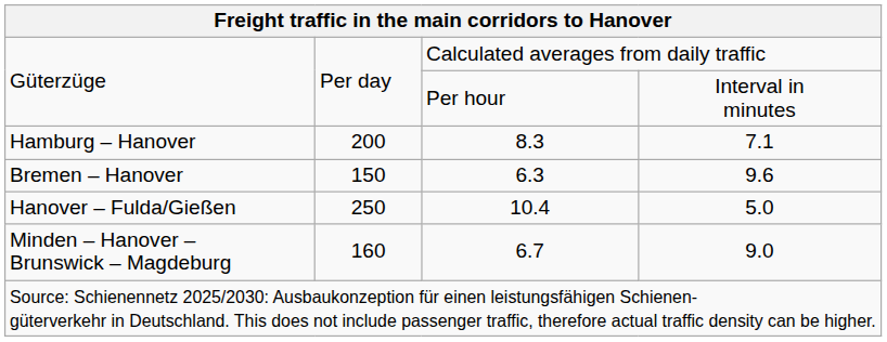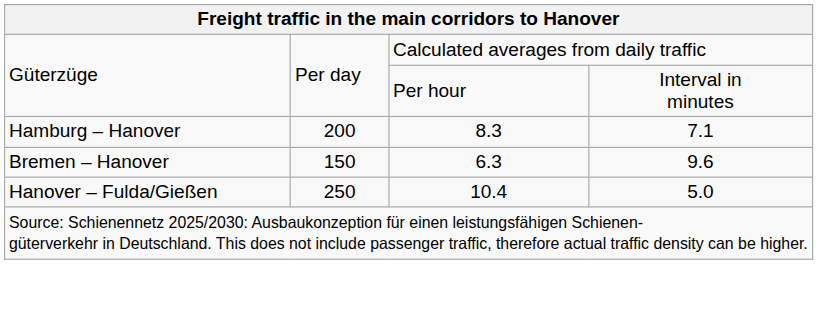 <table class="wikitable float-left">
 <tr>
 <th colspan="4">Freight traffic in the main corridors to Hanover</th>
 </tr>
 <tr>
 <td rowspan="2">Güterzüge</td>
 <td rowspan="2">Per day</td>
 <td colspan="2">Calculated averages from daily traffic</td>
 </tr>
 <tr>
 <td>Per hour</td>
 <td align="center">Interval in<br>minutes</td>
 </tr>
 <tr>
 <td>Hamburg – Hanover</td>
 <td align="center">200</td>
 <td align="center">8.3</td>
 <td align="center">7.1</td>
 </tr>
 <tr>
 <td>Bremen – Hanover</td>
 <td align="center">150</td>
 <td align="center">6.3</td>
 <td align="center">9.6</td>
 </tr>
 <tr>
 <td>Hanover – Fulda/Gießen</td>
 <td align="center">250</td>
 <td align="center">10.4</td>
 <td align="center">5.0</td>
 </tr>
 <tr>
-<td>Minden – Hanover –<br>Brunswick – Magdeburg</td>
-<td align="center">160</td>
-<td align="center">6.7</td>
-<td align="center">9.0</td>
-</tr>
-<tr>
 <td colspan="4"><small>Source: Schienennetz 2025/2030: Ausbaukonzeption für einen leistungsfähigen Schienen-<br>güterverkehr in Deutschland. This does not include passenger traffic, therefore actual traffic density can be higher. </small></td>
 </tr>
 </table>
